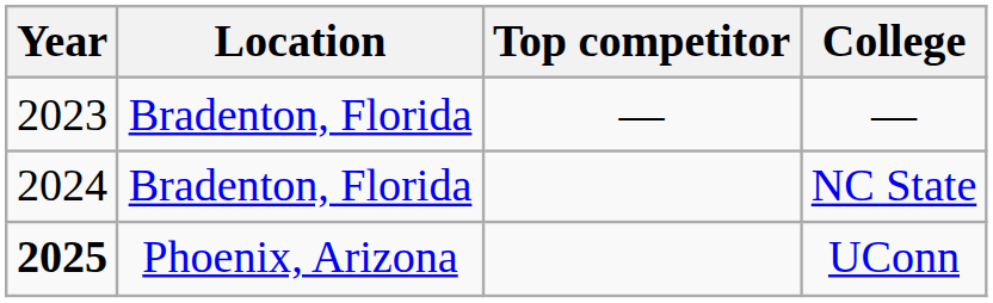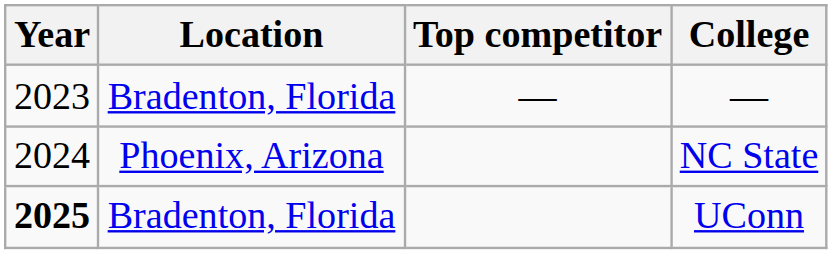 <table class="wikitable sortable" style="text-align:center">
 <tr>
 <th>Year</th>
 <th>Location</th>
 <th>Top competitor</th>
 <th>College</th>
 </tr>
 <tr>
 <td>2023</td>
 <td><a href='#'>Bradenton, Florida</a></td>
 <td>—</td>
 <td>—</td>
 </tr>
 <tr>
 <td>2024</td>
-<td><a href='#'>Bradenton, Florida</a></td>
+<td><a href='#'>Phoenix, Arizona</a></td>
 <td></td>
 <td><a href='#'>NC State</a></td>
 </tr>
 <tr>
 <td><strong>2025</strong></td>
-<td><a href='#'>Phoenix, Arizona</a></td>
+<td><a href='#'>Bradenton, Florida</a></td>
 <td></td>
 <td><a href='#'>UConn</a></td>
 </tr>
 </table>
